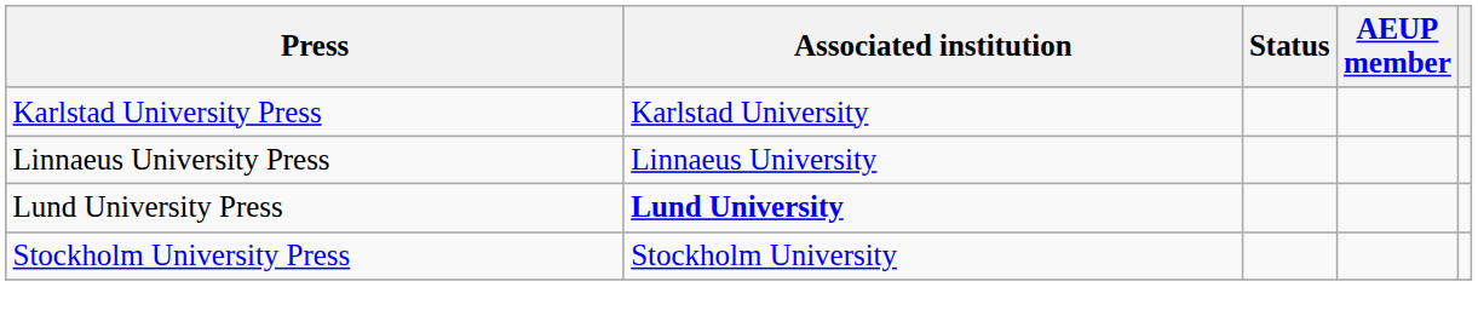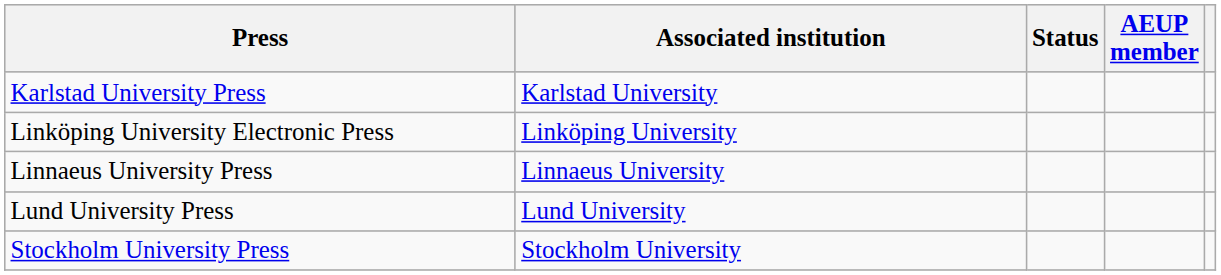 <table class="wikitable sortable">
 <tr>
 <th style="width:20em">Press</th>
 <th style="width:20em">Associated institution</th>
 <th>Status</th>
 <th><a href='#'>AEUP<br>member</a></th>
 <th></th>
 </tr>
 <tr>
 <td><a href='#'>Karlstad University Press</a></td>
 <td><a href='#'>Karlstad University</a></td>
 <td></td>
 <td></td>
 <td></td>
 </tr>
 <tr>
+<td>Linköping University Electronic Press</td>
+<td><a href='#'>Linköping University</a></td>
+<td></td>
+<td></td>
+<td></td>
+</tr>
+<tr>
 <td>Linnaeus University Press</td>
 <td><a href='#'>Linnaeus University</a></td>
 <td></td>
 <td></td>
 <td></td>
 </tr>
 <tr>
 <td>Lund University Press</td>
-<td><strong><a href='#'>Lund University</a></strong></td>
+<td><a href='#'>Lund University</a></td>
 <td></td>
 <td></td>
 <td></td>
 </tr>
 <tr>
 <td><a href='#'>Stockholm University Press</a></td>
 <td><a href='#'>Stockholm University</a></td>
 <td></td>
 <td></td>
 <td></td>
 </tr>
 </table>
